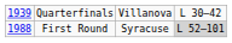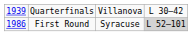 <table class="wikitable">
 <tr align="center">
 <td><a href='#'>1939</a></td>
 <td>Quarterfinals</td>
 <td>Villanova</td>
 <td>L 30–42</td>
 </tr>
 <tr align="center">
-<td><a href='#'>1988</a></td>
+<td><a href='#'>1986</a></td>
 <td>First Round</td>
 <td>Syracuse</td>
 <td style="background: lightgrey;">L 52–101</td>
 </tr>
 </table>
